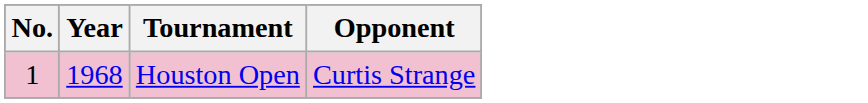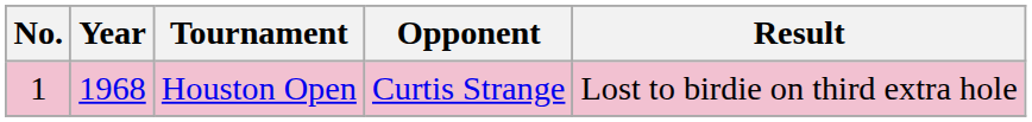 <table class="wikitable" style="font-size:95%;">
 <tr>
 <th>No.</th>
 <th>Year</th>
 <th>Tournament</th>
 <th>Opponent</th>
+<th>Result</th>
 </tr>
 <tr style="background:#F2C1D1;">
 <td align=center>1</td>
 <td><a href='#'>1968</a></td>
 <td><a href='#'>Houston Open</a></td>
 <td> <a href='#'>Curtis Strange</a></td>
+<td>Lost to birdie on third extra hole</td>
 </tr>
 </table>
